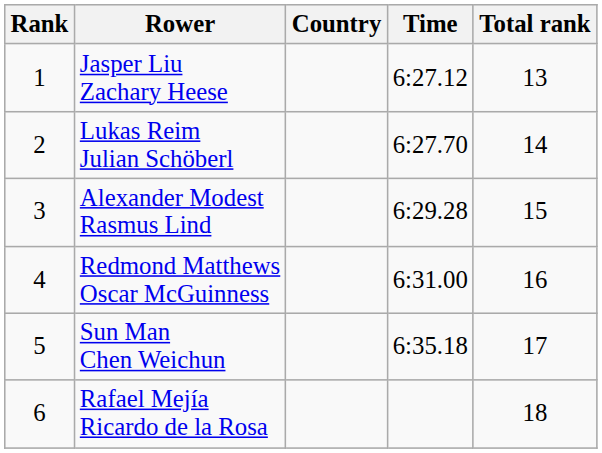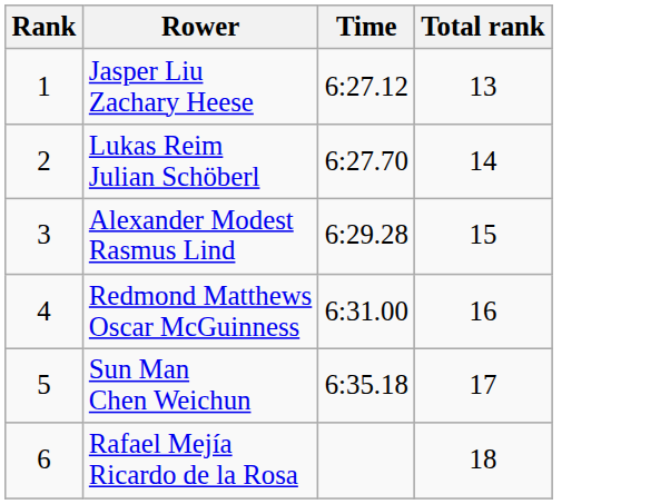 <table class="wikitable" style="text-align:center">
 <tr>
 <th>Rank</th>
 <th>Rower</th>
-<th>Country</th>
 <th>Time</th>
 <th>Total rank</th>
 </tr>
 <tr>
 <td>1</td>
 <td align="left"><a href='#'>Jasper Liu</a><br><a href='#'>Zachary Heese</a></td>
-<td align="left"></td>
 <td>6:27.12</td>
 <td>13</td>
 </tr>
 <tr>
 <td>2</td>
 <td align="left"><a href='#'>Lukas Reim</a><br><a href='#'>Julian Schöberl</a></td>
-<td align="left"></td>
 <td>6:27.70</td>
 <td>14</td>
 </tr>
 <tr>
 <td>3</td>
 <td align="left"><a href='#'>Alexander Modest</a><br><a href='#'>Rasmus Lind</a></td>
-<td align="left"></td>
 <td>6:29.28</td>
 <td>15</td>
 </tr>
 <tr>
 <td>4</td>
 <td align="left"><a href='#'>Redmond Matthews</a><br><a href='#'>Oscar McGuinness</a></td>
-<td align="left"></td>
 <td>6:31.00</td>
 <td>16</td>
 </tr>
 <tr>
 <td>5</td>
 <td align="left"><a href='#'>Sun Man</a><br><a href='#'>Chen Weichun</a></td>
-<td align="left"></td>
 <td>6:35.18</td>
 <td>17</td>
 </tr>
 <tr>
 <td>6</td>
 <td align="left"><a href='#'>Rafael Mejía</a><br><a href='#'>Ricardo de la Rosa</a></td>
-<td align="left"></td>
 <td></td>
 <td>18</td>
 </tr>
 </table>
